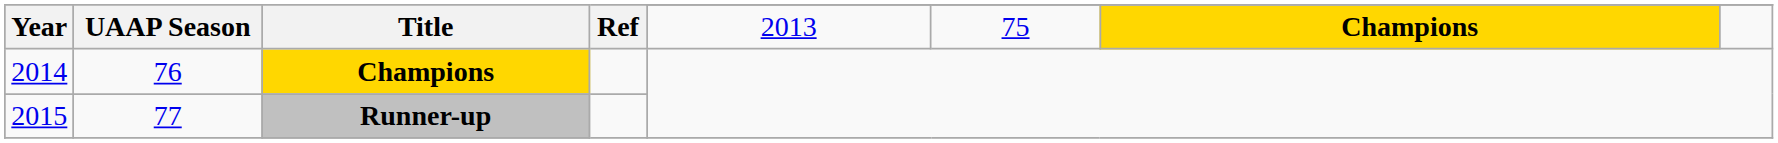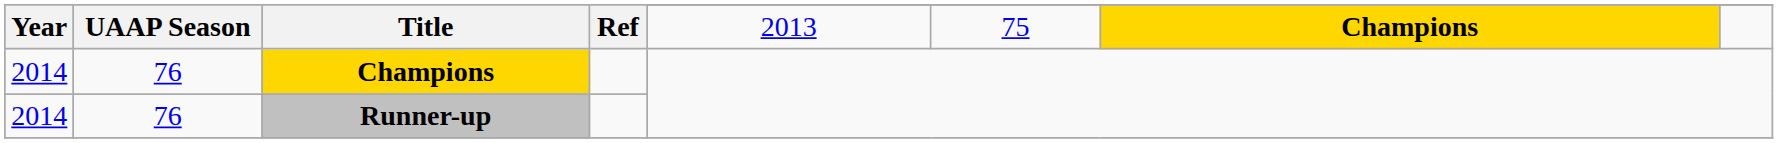 <table class="wikitable sortable" style="text-align:center" width="80%">
 <tr>
 <th style="width:25px;" rowspan="2">Year</th>
 <th style="width:100px;" rowspan="2">UAAP Season</th>
 <th style="width:180px;" rowspan="2">Title</th>
 <th style="width:25px;" rowspan="2">Ref</th>
 </tr>
 <tr align=center>
 <td><a href='#'>2013</a></td>
 <td><a href='#'>75</a></td>
 <td style="background:gold;"><strong>Champions</strong></td>
 <td></td>
 </tr>
 <tr align=center>
 <td><a href='#'>2014</a></td>
 <td><a href='#'>76</a></td>
 <td style="background:gold;"><strong>Champions</strong></td>
 <td></td>
 </tr>
 <tr align=center>
-<td><a href='#'>2015</a></td>
-<td><a href='#'>77</a></td>
+<td><a href='#'>2014</a></td>
+<td><a href='#'>76</a></td>
 <td style="background:silver;"><strong>Runner-up</strong></td>
 <td></td>
 </tr>
 </table>
